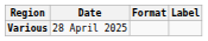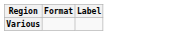 <table class="wikitable plainrowheaders">
 <tr>
 <th scope="col">Region</th>
-<th scope="col">Date</th>
 <th scope="col">Format</th>
 <th scope="col">Label</th>
 </tr>
 <tr>
 <th scope="row">Various</th>
-<td>28 April 2025</td>
 <td></td>
 <td></td>
 </tr>
 </table>
